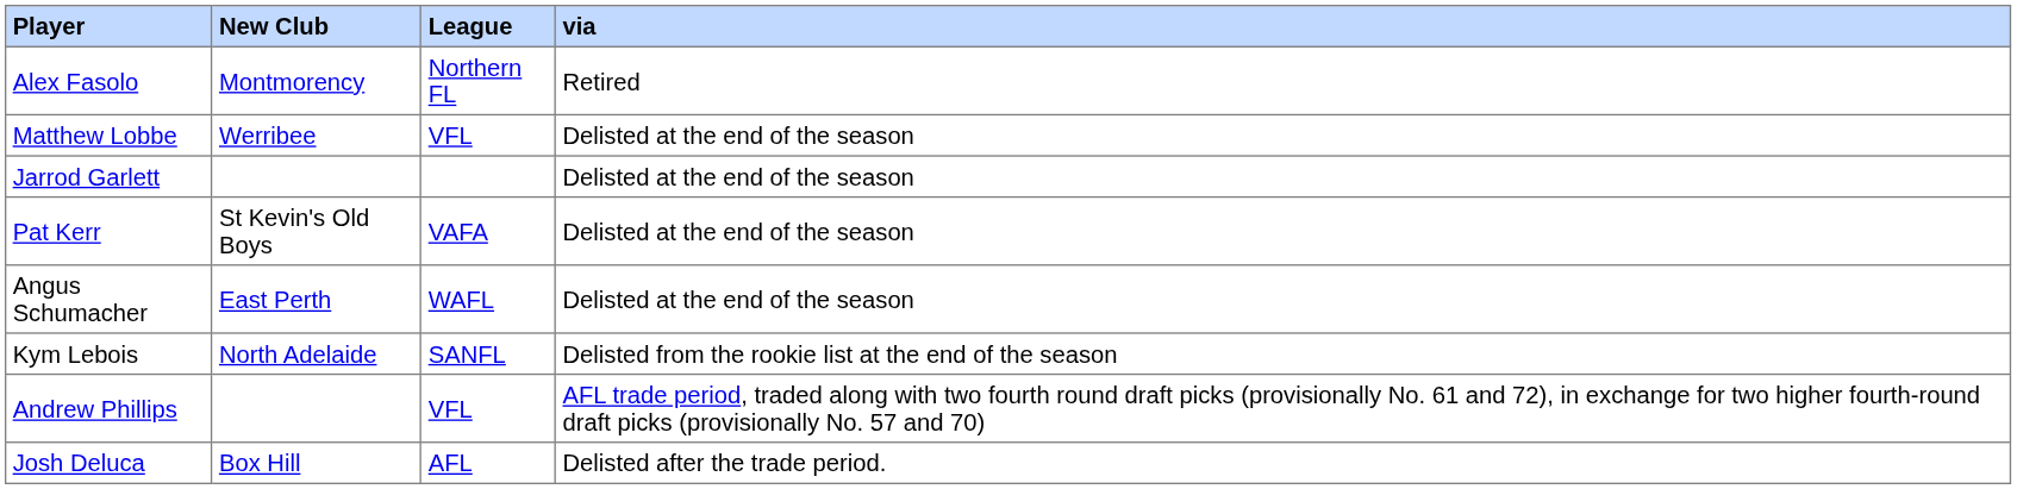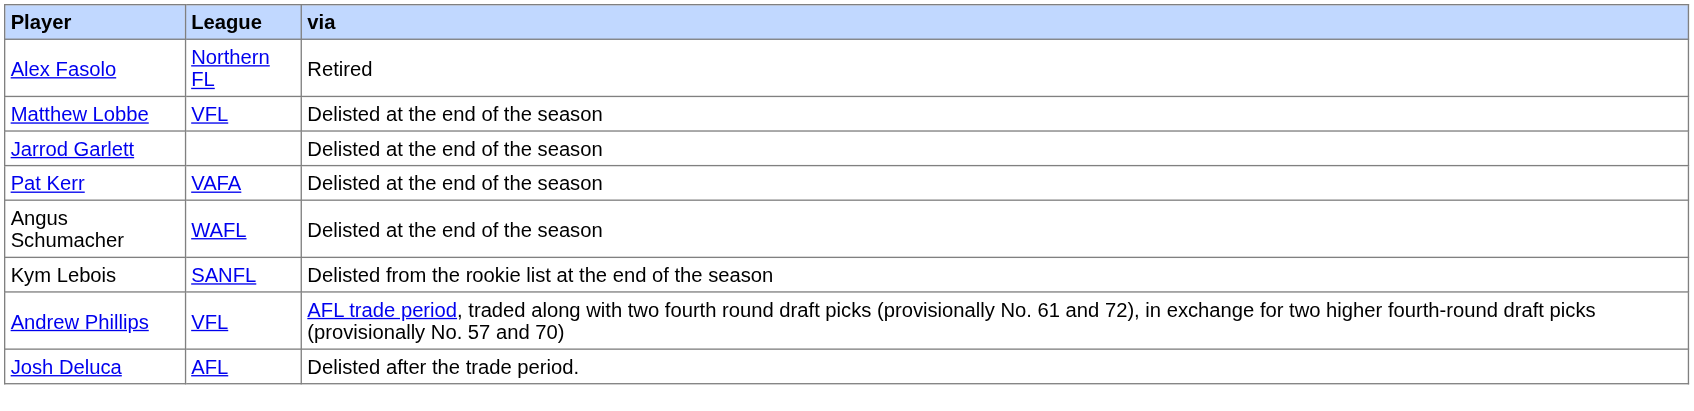 <table border="1" cellpadding="4" cellspacing="0"  style="text-align:left; font-size:95%; border-collapse:collapse; width:80%;">
 <tr style="background:#C1D8FF;">
 <th>Player</th>
-<th>New Club</th>
 <th>League</th>
 <th>via</th>
 </tr>
 <tr>
 <td> <a href='#'>Alex Fasolo</a></td>
-<td><a href='#'>Montmorency</a></td>
 <td><a href='#'>Northern FL</a></td>
 <td>Retired</td>
 </tr>
 <tr>
 <td> <a href='#'>Matthew Lobbe</a></td>
-<td><a href='#'>Werribee</a></td>
 <td><a href='#'>VFL</a></td>
 <td>Delisted at the end of the season</td>
 </tr>
 <tr>
 <td> <a href='#'>Jarrod Garlett</a></td>
 <td></td>
-<td></td>
 <td>Delisted at the end of the season</td>
 </tr>
 <tr>
 <td> <a href='#'>Pat Kerr</a></td>
-<td>St Kevin's Old Boys</td>
 <td><a href='#'>VAFA</a></td>
 <td>Delisted at the end of the season</td>
 </tr>
 <tr>
 <td> Angus Schumacher</td>
-<td><a href='#'>East Perth</a></td>
 <td><a href='#'>WAFL</a></td>
 <td>Delisted at the end of the season</td>
 </tr>
 <tr>
 <td> Kym Lebois</td>
-<td><a href='#'>North Adelaide</a></td>
 <td><a href='#'>SANFL</a></td>
 <td>Delisted from the rookie list at the end of the season</td>
 </tr>
 <tr>
 <td> <a href='#'>Andrew Phillips</a></td>
-<td></td>
 <td><a href='#'>VFL</a></td>
 <td><a href='#'>AFL trade period</a>, traded along with two fourth round draft picks (provisionally No. 61 and 72), in exchange for two higher fourth-round draft picks (provisionally No. 57 and 70)</td>
 </tr>
 <tr>
 <td> <a href='#'>Josh Deluca</a></td>
-<td><a href='#'>Box Hill</a></td>
 <td><a href='#'>AFL</a></td>
 <td>Delisted after the trade period.</td>
 </tr>
 </table>
